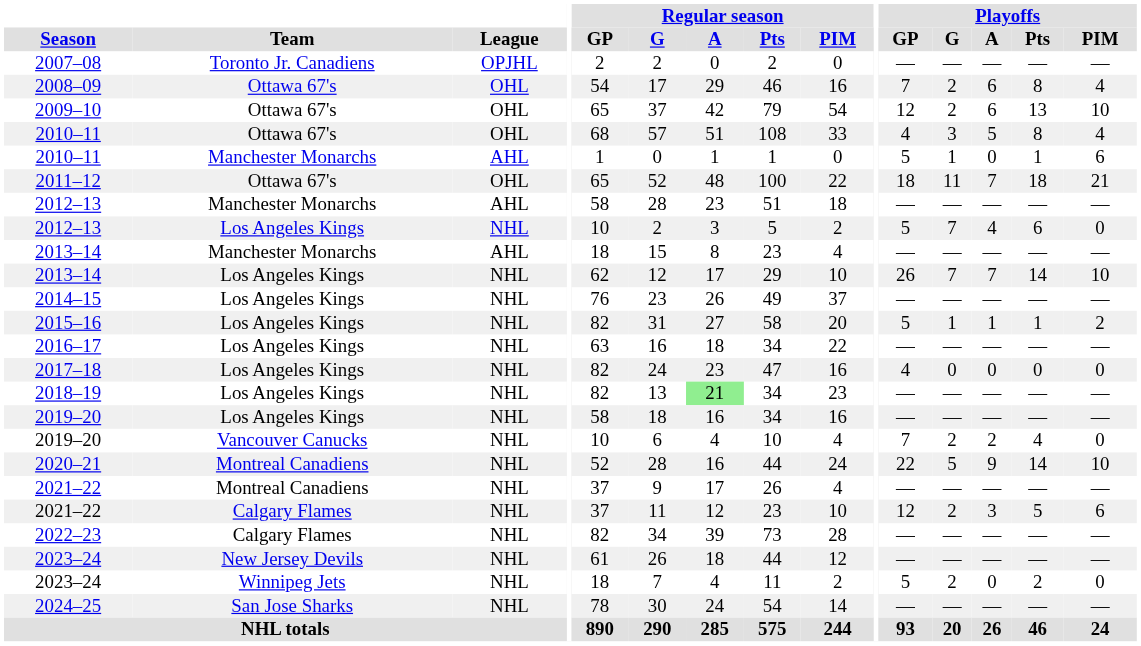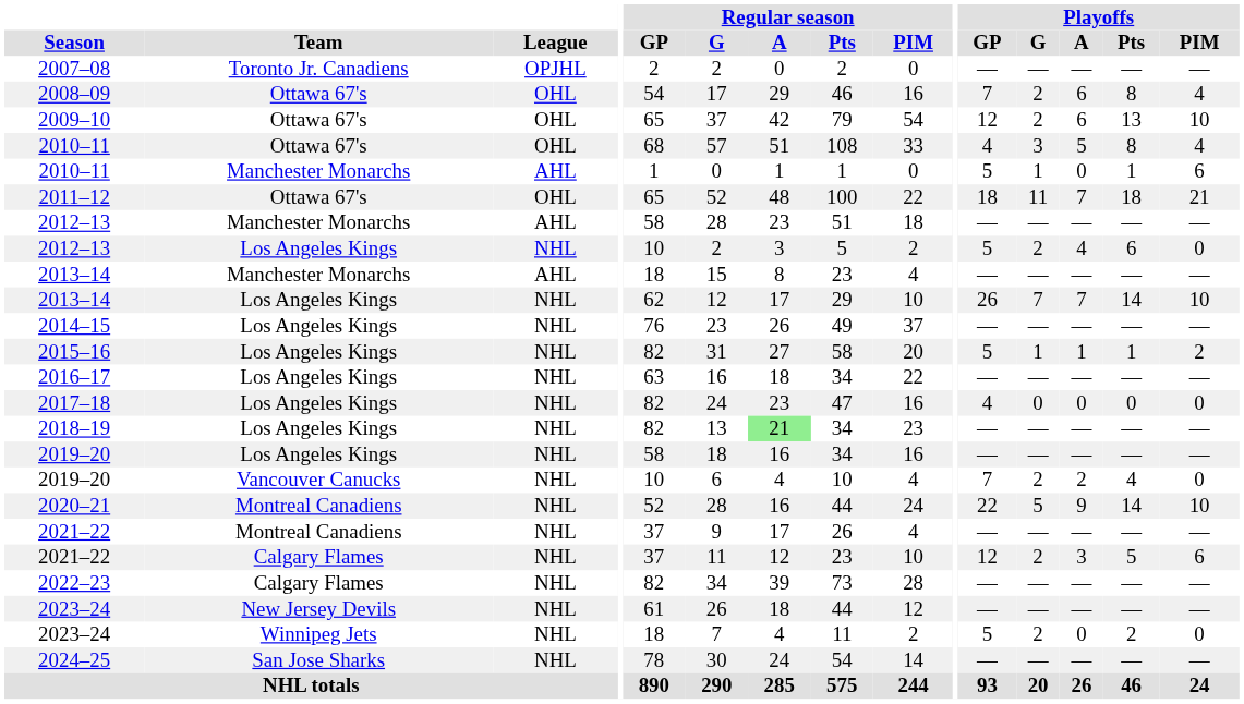 <table border="0" cellpadding="1" cellspacing="0" style="text-align:center; width:60em;">
 <tr bgcolor="#e0e0e0">
 <th colspan="3" bgcolor="#ffffff"></th>
 <th rowspan="99" bgcolor="#ffffff"></th>
 <th colspan="5"><a href='#'>Regular season</a></th>
 <th rowspan="99" bgcolor="#ffffff"></th>
 <th colspan="5"><a href='#'>Playoffs</a></th>
 </tr>
 <tr bgcolor="#e0e0e0">
 <th><a href='#'>Season</a></th>
 <th>Team</th>
 <th>League</th>
 <th>GP</th>
 <th><a href='#'>G</a></th>
 <th><a href='#'>A</a></th>
 <th><a href='#'>Pts</a></th>
 <th><a href='#'>PIM</a></th>
 <th>GP</th>
 <th>G</th>
 <th>A</th>
 <th>Pts</th>
 <th>PIM</th>
 </tr>
 <tr>
 <td><a href='#'>2007–08</a></td>
 <td><a href='#'>Toronto Jr. Canadiens</a></td>
 <td><a href='#'>OPJHL</a></td>
 <td>2</td>
 <td>2</td>
 <td>0</td>
 <td>2</td>
 <td>0</td>
 <td>—</td>
 <td>—</td>
 <td>—</td>
 <td>—</td>
 <td>—</td>
 </tr>
 <tr bgcolor="#f0f0f0">
 <td><a href='#'>2008–09</a></td>
 <td><a href='#'>Ottawa 67's</a></td>
 <td><a href='#'>OHL</a></td>
 <td>54</td>
 <td>17</td>
 <td>29</td>
 <td>46</td>
 <td>16</td>
 <td>7</td>
 <td>2</td>
 <td>6</td>
 <td>8</td>
 <td>4</td>
 </tr>
 <tr>
 <td><a href='#'>2009–10</a></td>
 <td>Ottawa 67's</td>
 <td>OHL</td>
 <td>65</td>
 <td>37</td>
 <td>42</td>
 <td>79</td>
 <td>54</td>
 <td>12</td>
 <td>2</td>
 <td>6</td>
 <td>13</td>
 <td>10</td>
 </tr>
 <tr bgcolor="#f0f0f0">
 <td><a href='#'>2010–11</a></td>
 <td>Ottawa 67's</td>
 <td>OHL</td>
 <td>68</td>
 <td>57</td>
 <td>51</td>
 <td>108</td>
 <td>33</td>
 <td>4</td>
 <td>3</td>
 <td>5</td>
 <td>8</td>
 <td>4</td>
 </tr>
 <tr>
 <td><a href='#'>2010–11</a></td>
 <td><a href='#'>Manchester Monarchs</a></td>
 <td><a href='#'>AHL</a></td>
 <td>1</td>
 <td>0</td>
 <td>1</td>
 <td>1</td>
 <td>0</td>
 <td>5</td>
 <td>1</td>
 <td>0</td>
 <td>1</td>
 <td>6</td>
 </tr>
 <tr bgcolor="#f0f0f0">
 <td><a href='#'>2011–12</a></td>
 <td>Ottawa 67's</td>
 <td>OHL</td>
 <td>65</td>
 <td>52</td>
 <td>48</td>
 <td>100</td>
 <td>22</td>
 <td>18</td>
 <td>11</td>
 <td>7</td>
 <td>18</td>
 <td>21</td>
 </tr>
 <tr>
 <td><a href='#'>2012–13</a></td>
 <td>Manchester Monarchs</td>
 <td>AHL</td>
 <td>58</td>
 <td>28</td>
 <td>23</td>
 <td>51</td>
 <td>18</td>
 <td>—</td>
 <td>—</td>
 <td>—</td>
 <td>—</td>
 <td>—</td>
 </tr>
 <tr bgcolor="#f0f0f0">
 <td><a href='#'>2012–13</a></td>
 <td><a href='#'>Los Angeles Kings</a></td>
 <td><a href='#'>NHL</a></td>
 <td>10</td>
 <td>2</td>
 <td>3</td>
 <td>5</td>
 <td>2</td>
 <td>5</td>
-<td>7</td>
+<td>2</td>
 <td>4</td>
 <td>6</td>
 <td>0</td>
 </tr>
 <tr>
 <td><a href='#'>2013–14</a></td>
 <td>Manchester Monarchs</td>
 <td>AHL</td>
 <td>18</td>
 <td>15</td>
 <td>8</td>
 <td>23</td>
 <td>4</td>
 <td>—</td>
 <td>—</td>
 <td>—</td>
 <td>—</td>
 <td>—</td>
 </tr>
 <tr bgcolor="#f0f0f0">
 <td><a href='#'>2013–14</a></td>
 <td>Los Angeles Kings</td>
 <td>NHL</td>
 <td>62</td>
 <td>12</td>
 <td>17</td>
 <td>29</td>
 <td>10</td>
 <td>26</td>
 <td>7</td>
 <td>7</td>
 <td>14</td>
 <td>10</td>
 </tr>
 <tr>
 <td><a href='#'>2014–15</a></td>
 <td>Los Angeles Kings</td>
 <td>NHL</td>
 <td>76</td>
 <td>23</td>
 <td>26</td>
 <td>49</td>
 <td>37</td>
 <td>—</td>
 <td>—</td>
 <td>—</td>
 <td>—</td>
 <td>—</td>
 </tr>
 <tr bgcolor="#f0f0f0">
 <td><a href='#'>2015–16</a></td>
 <td>Los Angeles Kings</td>
 <td>NHL</td>
 <td>82</td>
 <td>31</td>
 <td>27</td>
 <td>58</td>
 <td>20</td>
 <td>5</td>
 <td>1</td>
 <td>1</td>
 <td>1</td>
 <td>2</td>
 </tr>
 <tr>
 <td><a href='#'>2016–17</a></td>
 <td>Los Angeles Kings</td>
 <td>NHL</td>
 <td>63</td>
 <td>16</td>
 <td>18</td>
 <td>34</td>
 <td>22</td>
 <td>—</td>
 <td>—</td>
 <td>—</td>
 <td>—</td>
 <td>—</td>
 </tr>
 <tr bgcolor="#f0f0f0">
 <td><a href='#'>2017–18</a></td>
 <td>Los Angeles Kings</td>
 <td>NHL</td>
 <td>82</td>
 <td>24</td>
 <td>23</td>
 <td>47</td>
 <td>16</td>
 <td>4</td>
 <td>0</td>
 <td>0</td>
 <td>0</td>
 <td>0</td>
 </tr>
 <tr>
 <td><a href='#'>2018–19</a></td>
 <td>Los Angeles Kings</td>
 <td>NHL</td>
 <td>82</td>
 <td>13</td>
 <td style="background: lightgreen;">21</td>
 <td>34</td>
 <td>23</td>
 <td>—</td>
 <td>—</td>
 <td>—</td>
 <td>—</td>
 <td>—</td>
 </tr>
 <tr bgcolor="#f0f0f0">
 <td><a href='#'>2019–20</a></td>
 <td>Los Angeles Kings</td>
 <td>NHL</td>
 <td>58</td>
 <td>18</td>
 <td>16</td>
 <td>34</td>
 <td>16</td>
 <td>—</td>
 <td>—</td>
 <td>—</td>
 <td>—</td>
 <td>—</td>
 </tr>
 <tr>
 <td>2019–20</td>
 <td><a href='#'>Vancouver Canucks</a></td>
 <td>NHL</td>
 <td>10</td>
 <td>6</td>
 <td>4</td>
 <td>10</td>
 <td>4</td>
 <td>7</td>
 <td>2</td>
 <td>2</td>
 <td>4</td>
 <td>0</td>
 </tr>
 <tr bgcolor="#f0f0f0">
 <td><a href='#'>2020–21</a></td>
 <td><a href='#'>Montreal Canadiens</a></td>
 <td>NHL</td>
 <td>52</td>
 <td>28</td>
 <td>16</td>
 <td>44</td>
 <td>24</td>
 <td>22</td>
 <td>5</td>
 <td>9</td>
 <td>14</td>
 <td>10</td>
 </tr>
 <tr>
 <td><a href='#'>2021–22</a></td>
 <td>Montreal Canadiens</td>
 <td>NHL</td>
 <td>37</td>
 <td>9</td>
 <td>17</td>
 <td>26</td>
 <td>4</td>
 <td>—</td>
 <td>—</td>
 <td>—</td>
 <td>—</td>
 <td>—</td>
 </tr>
 <tr bgcolor="#f0f0f0">
 <td>2021–22</td>
 <td><a href='#'>Calgary Flames</a></td>
 <td>NHL</td>
 <td>37</td>
 <td>11</td>
 <td>12</td>
 <td>23</td>
 <td>10</td>
 <td>12</td>
 <td>2</td>
 <td>3</td>
 <td>5</td>
 <td>6</td>
 </tr>
 <tr>
 <td><a href='#'>2022–23</a></td>
 <td>Calgary Flames</td>
 <td>NHL</td>
 <td>82</td>
 <td>34</td>
 <td>39</td>
 <td>73</td>
 <td>28</td>
 <td>—</td>
 <td>—</td>
 <td>—</td>
 <td>—</td>
 <td>—</td>
 </tr>
 <tr bgcolor="#f0f0f0">
 <td><a href='#'>2023–24</a></td>
 <td><a href='#'>New Jersey Devils</a></td>
 <td>NHL</td>
 <td>61</td>
 <td>26</td>
 <td>18</td>
 <td>44</td>
 <td>12</td>
 <td>—</td>
 <td>—</td>
 <td>—</td>
 <td>—</td>
 <td>—</td>
 </tr>
 <tr>
 <td>2023–24</td>
 <td><a href='#'>Winnipeg Jets</a></td>
 <td>NHL</td>
 <td>18</td>
 <td>7</td>
 <td>4</td>
 <td>11</td>
 <td>2</td>
 <td>5</td>
 <td>2</td>
 <td>0</td>
 <td>2</td>
 <td>0</td>
 </tr>
 <tr bgcolor="#f0f0f0">
 <td><a href='#'>2024–25</a></td>
 <td><a href='#'>San Jose Sharks</a></td>
 <td>NHL</td>
 <td>78</td>
 <td>30</td>
 <td>24</td>
 <td>54</td>
 <td>14</td>
 <td>—</td>
 <td>—</td>
 <td>—</td>
 <td>—</td>
 <td>—</td>
 </tr>
 <tr bgcolor="#e0e0e0">
 <th colspan="3">NHL totals</th>
 <th>890</th>
 <th>290</th>
 <th>285</th>
 <th>575</th>
 <th>244</th>
 <th>93</th>
 <th>20</th>
 <th>26</th>
 <th>46</th>
 <th>24</th>
 </tr>
 </table>
